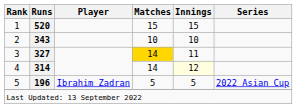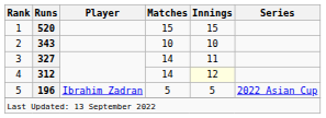 <table class="wikitable plainrowheaders sortable">
 <tr>
 <th scope=col>Rank</th>
 <th scope=col>Runs</th>
 <th scope=col>Player</th>
 <th scope=col>Matches</th>
 <th scope=col>Innings</th>
 <th scope=col>Series</th>
 </tr>
 <tr>
 <td align=center>1</td>
 <th scope=row style=text-align:center;>520</th>
 <td></td>
 <td align=center>15</td>
 <td align="center">15</td>
 <td></td>
 </tr>
 <tr>
 <td align=center>2</td>
 <th scope=row style=text-align:center;>343</th>
 <td></td>
 <td align=center>10</td>
 <td align="center">10</td>
 <td></td>
 </tr>
 <tr>
 <td align=center>3</td>
 <th scope=row style=text-align:center;>327</th>
 <td rowspan="2"></td>
-<td align="center" style="background: gold;">14</td>
+<td align="center">14</td>
 <td align="center">11</td>
 <td></td>
 </tr>
 <tr>
 <td align=center>4</td>
-<th scope=row style=text-align:center;>314</th>
+<th scope=row style=text-align:center;>312</th>
 <td align="center">14</td>
 <td align="center" style="background: lightyellow;">12</td>
 <td></td>
 </tr>
 <tr>
 <td align=center>5</td>
 <th scope=row style=text-align:center;>196</th>
 <td><a href='#'>Ibrahim Zadran</a></td>
 <td align="center">5</td>
 <td align="center">5</td>
 <td><a href='#'>2022 Asian Cup</a></td>
 </tr>
 <tr>
 </tr>
 <tr class=sortbottom>
 <td colspan=6><small>Last Updated: 13 September 2022</small></td>
 </tr>
 </table>
